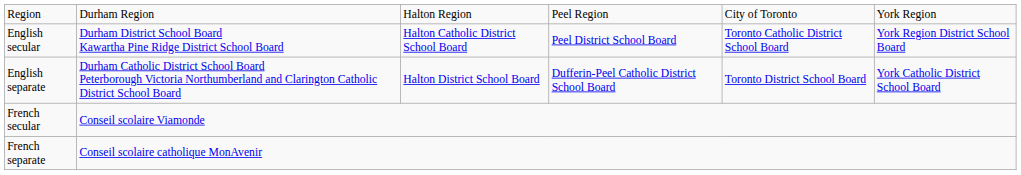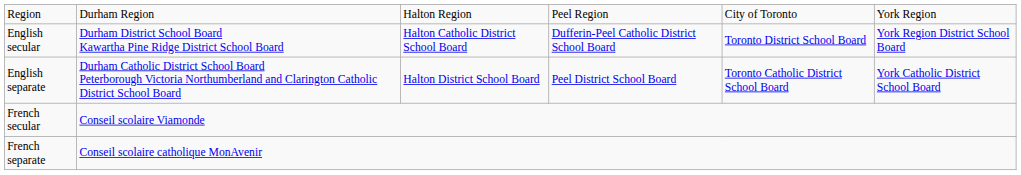 <table class="wikitable" style="font-size:90%;">
 <tr>
 <td>Region</td>
 <td>Durham Region</td>
 <td>Halton Region</td>
 <td>Peel Region</td>
 <td>City of Toronto</td>
 <td>York Region</td>
 </tr>
 <tr>
 <td>English secular</td>
 <td><a href='#'>Durham District School Board</a><br><a href='#'>Kawartha Pine Ridge District School Board</a></td>
 <td><a href='#'>Halton Catholic District School Board</a></td>
-<td><a href='#'>Peel District School Board</a></td>
-<td><a href='#'>Toronto Catholic District School Board</a></td>
+<td><a href='#'>Dufferin-Peel Catholic District School Board</a></td>
+<td><a href='#'>Toronto District School Board</a></td>
 <td><a href='#'>York Region District School Board</a></td>
 </tr>
 <tr>
 <td>English separate</td>
 <td><a href='#'>Durham Catholic District School Board</a><br><a href='#'>Peterborough Victoria Northumberland and Clarington Catholic District School Board</a></td>
 <td><a href='#'>Halton District School Board</a></td>
-<td><a href='#'>Dufferin-Peel Catholic District School Board</a></td>
-<td><a href='#'>Toronto District School Board</a></td>
+<td><a href='#'>Peel District School Board</a></td>
+<td><a href='#'>Toronto Catholic District School Board</a></td>
 <td><a href='#'>York Catholic District School Board</a></td>
 </tr>
 <tr>
 <td>French secular</td>
 <td colspan=7><a href='#'>Conseil scolaire Viamonde</a></td>
 </tr>
 <tr>
 <td>French separate</td>
 <td colspan=7><a href='#'>Conseil scolaire catholique MonAvenir</a></td>
 </tr>
 </table>
